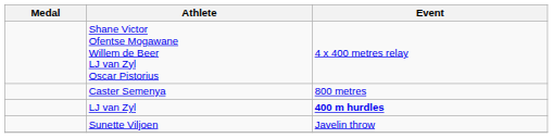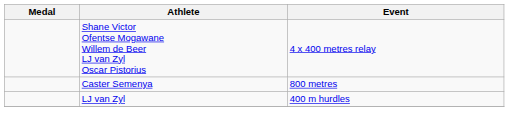 <table class="wikitable" style="font-size:90%" width=60%>
 <tr>
 <th>Medal</th>
 <th>Athlete</th>
 <th>Event</th>
 </tr>
 <tr>
 <td></td>
 <td><a href='#'>Shane Victor</a><br><a href='#'>Ofentse Mogawane</a><br><a href='#'>Willem de Beer</a><br><a href='#'>LJ van Zyl</a><br><a href='#'>Oscar Pistorius</a><br></td>
 <td><a href='#'>4 x 400 metres relay</a></td>
 </tr>
 <tr>
 <td></td>
 <td><a href='#'>Caster Semenya</a></td>
 <td><a href='#'>800 metres</a></td>
 </tr>
 <tr>
 <td></td>
 <td><a href='#'>LJ van Zyl</a></td>
-<td><strong><a href='#'>400 m hurdles</a></strong></td>
-</tr>
-<tr>
-<td></td>
-<td><a href='#'>Sunette Viljoen</a></td>
-<td><a href='#'>Javelin throw</a></td>
+<td><a href='#'>400 m hurdles</a></td>
 </tr>
 <tr>
 </tr>
 </table>
